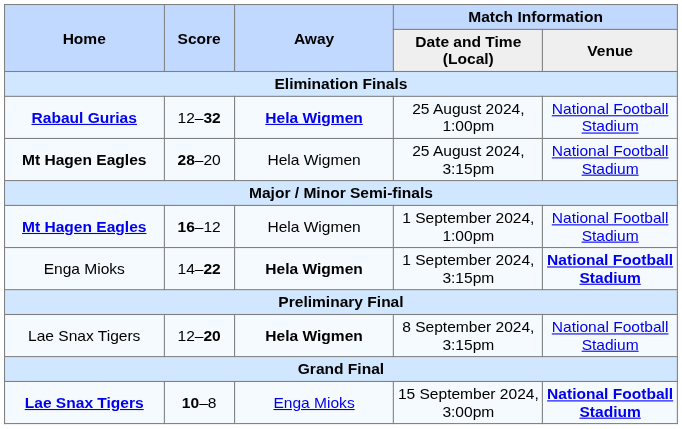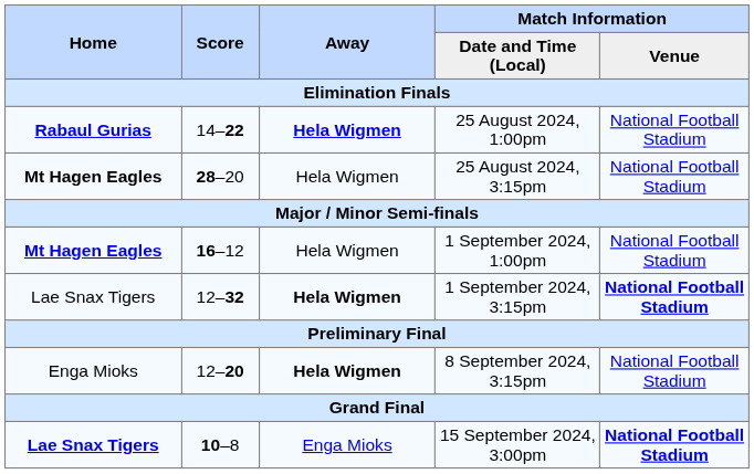 <table border="1" cellpadding="3" cellspacing="0" style="border-collapse:collapse; font-size:90%; text-align:center; width:100%;">
 <tr style="background:#c1d8ff;">
 <th rowspan=2 width=12%>Home</th>
 <th rowspan=2 width=3%>Score</th>
 <th rowspan=2 width=12%>Away</th>
 <th colspan=5>Match Information</th>
 </tr>
 <tr bgcolor=#EFEFEF>
 <th width=10%>Date and Time (Local)</th>
 <th width=10%>Venue</th>
 </tr>
 <tr style="background:#d0e7ff;">
 <td colspan=5><strong>Elimination Finals</strong></td>
 </tr>
 <tr style="background:#f5faff;">
 <td><strong><a href='#'>Rabaul Gurias</a></strong></td>
-<td>12–<strong>32</strong></td>
+<td>14–<strong>22</strong></td>
 <td><strong><a href='#'>Hela Wigmen</a></strong></td>
 <td>25 August 2024, 1:00pm</td>
 <td><a href='#'>National Football Stadium</a></td>
 </tr>
 <tr style="background:#f5faff;">
 <td><strong>Mt Hagen Eagles</strong></td>
 <td><strong>28</strong>–20</td>
 <td>Hela Wigmen</td>
 <td>25 August 2024, 3:15pm</td>
 <td><a href='#'>National Football Stadium</a></td>
 </tr>
 <tr style="background:#d0e7ff;">
 <td colspan=5><strong>Major / Minor Semi-finals</strong></td>
 </tr>
 <tr style="background:#f5faff;">
 <td><strong><a href='#'>Mt Hagen Eagles</a></strong></td>
 <td><strong>16</strong>–12</td>
 <td>Hela Wigmen</td>
 <td>1 September 2024, 1:00pm</td>
 <td><a href='#'>National Football Stadium</a></td>
 </tr>
 <tr style="background:#f5faff;">
-<td>Enga Mioks</td>
-<td>14–<strong>22</strong></td>
+<td>Lae Snax Tigers</td>
+<td>12–<strong>32</strong></td>
 <td><strong>Hela Wigmen</strong></td>
 <td>1 September 2024, 3:15pm</td>
 <td><strong><a href='#'>National Football Stadium</a></strong></td>
 </tr>
 <tr style="background:#d0e7ff;">
 <td colspan=5><strong>Preliminary Final</strong></td>
 </tr>
 <tr style="background:#f5faff;">
-<td>Lae Snax Tigers</td>
+<td>Enga Mioks</td>
 <td>12–<strong>20</strong></td>
 <td><strong>Hela Wigmen</strong></td>
 <td>8 September 2024, 3:15pm</td>
 <td><a href='#'>National Football Stadium</a></td>
 </tr>
 <tr style="background:#d0e7ff;">
 <td colspan=5><strong>Grand Final</strong></td>
 </tr>
 <tr style="background:#f5faff;">
 <td><strong><a href='#'>Lae Snax Tigers</a></strong></td>
 <td><strong>10</strong>–8</td>
 <td><a href='#'>Enga Mioks</a></td>
 <td>15 September 2024, 3:00pm</td>
 <td><strong><a href='#'>National Football Stadium</a></strong></td>
 </tr>
 </table>
